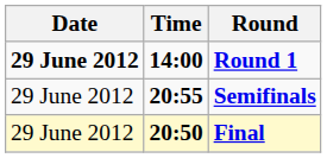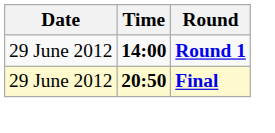 <table class="wikitable">
 <tr>
 <th>Date</th>
 <th>Time</th>
 <th>Round</th>
 </tr>
 <tr>
-<td><strong>29 June 2012</strong></td>
+<td>29 June 2012</td>
 <td><strong>14:00</strong></td>
 <td><strong><a href='#'>Round 1</a></strong></td>
-</tr>
-<tr>
-<td>29 June 2012</td>
-<td><strong>20:55</strong></td>
-<td><strong><a href='#'>Semifinals</a></strong></td>
 </tr>
 <tr style=background:lemonchiffon>
 <td>29 June 2012</td>
 <td><strong>20:50</strong></td>
 <td><strong><a href='#'>Final</a></strong></td>
 </tr>
 </table>
